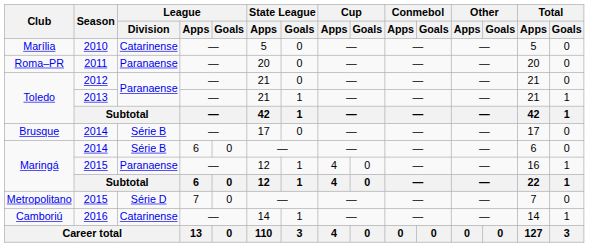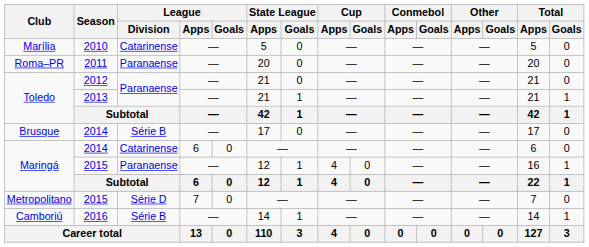 <table class="wikitable" style="text-align: center;">
 <tr>
 <th rowspan="2">Club</th>
 <th rowspan="2">Season</th>
 <th colspan="3">League</th>
 <th colspan="2">State League</th>
 <th colspan="2">Cup</th>
 <th colspan="2">Conmebol</th>
 <th colspan="2">Other</th>
 <th colspan="2">Total</th>
 </tr>
 <tr>
 <th>Division</th>
 <th>Apps</th>
 <th>Goals</th>
 <th>Apps</th>
 <th>Goals</th>
 <th>Apps</th>
 <th>Goals</th>
 <th>Apps</th>
 <th>Goals</th>
 <th>Apps</th>
 <th>Goals</th>
 <th>Apps</th>
 <th>Goals</th>
 </tr>
 <tr>
 <td valign="center"><a href='#'>Marília</a></td>
 <td><a href='#'>2010</a></td>
 <td><a href='#'>Catarinense</a></td>
 <td colspan="2">—</td>
 <td>5</td>
 <td>0</td>
 <td colspan="2">—</td>
 <td colspan="2">—</td>
 <td colspan="2">—</td>
 <td>5</td>
 <td>0</td>
 </tr>
 <tr>
 <td valign="center"><a href='#'>Roma–PR</a></td>
 <td><a href='#'>2011</a></td>
 <td><a href='#'>Paranaense</a></td>
 <td colspan="2">—</td>
 <td>20</td>
 <td>0</td>
 <td colspan="2">—</td>
 <td colspan="2">—</td>
 <td colspan="2">—</td>
 <td>20</td>
 <td>0</td>
 </tr>
 <tr>
 <td rowspan=3 valign="center"><a href='#'>Toledo</a></td>
 <td><a href='#'>2012</a></td>
 <td rowspan=2><a href='#'>Paranaense</a></td>
 <td colspan="2">—</td>
 <td>21</td>
 <td>0</td>
 <td colspan="2">—</td>
 <td colspan="2">—</td>
 <td colspan="2">—</td>
 <td>21</td>
 <td>0</td>
 </tr>
 <tr>
 <td><a href='#'>2013</a></td>
 <td colspan="2">—</td>
 <td>21</td>
 <td>1</td>
 <td colspan="2">—</td>
 <td colspan="2">—</td>
 <td colspan="2">—</td>
 <td>21</td>
 <td>1</td>
 </tr>
 <tr>
 <th colspan="2">Subtotal</th>
 <th colspan="2">—</th>
 <th>42</th>
 <th>1</th>
 <th colspan="2">—</th>
 <th colspan="2">—</th>
 <th colspan="2">—</th>
 <th>42</th>
 <th>1</th>
 </tr>
 <tr>
 <td valign="center"><a href='#'>Brusque</a></td>
 <td><a href='#'>2014</a></td>
 <td><a href='#'>Série B</a></td>
 <td colspan="2">—</td>
 <td>17</td>
 <td>0</td>
 <td colspan="2">—</td>
 <td colspan="2">—</td>
 <td colspan="2">—</td>
 <td>17</td>
 <td>0</td>
 </tr>
 <tr>
 <td rowspan=3 valign="center"><a href='#'>Maringá</a></td>
 <td><a href='#'>2014</a></td>
-<td><a href='#'>Série B</a></td>
+<td><a href='#'>Catarinense</a></td>
 <td>6</td>
 <td>0</td>
 <td colspan="2">—</td>
 <td colspan="2">—</td>
 <td colspan="2">—</td>
 <td colspan="2">—</td>
 <td>6</td>
 <td>0</td>
 </tr>
 <tr>
 <td><a href='#'>2015</a></td>
 <td><a href='#'>Paranaense</a></td>
 <td colspan="2">—</td>
 <td>12</td>
 <td>1</td>
 <td>4</td>
 <td>0</td>
 <td colspan="2">—</td>
 <td colspan="2">—</td>
 <td>16</td>
 <td>1</td>
 </tr>
 <tr>
 <th colspan="2">Subtotal</th>
 <th>6</th>
 <th>0</th>
 <th>12</th>
 <th>1</th>
 <th>4</th>
 <th>0</th>
 <th colspan="2">—</th>
 <th colspan="2">—</th>
 <th>22</th>
 <th>1</th>
 </tr>
 <tr>
 <td valign="center"><a href='#'>Metropolitano</a></td>
 <td><a href='#'>2015</a></td>
 <td><a href='#'>Série D</a></td>
 <td>7</td>
 <td>0</td>
 <td colspan="2">—</td>
 <td colspan="2">—</td>
 <td colspan="2">—</td>
 <td colspan="2">—</td>
 <td>7</td>
 <td>0</td>
 </tr>
 <tr>
 <td valign="center"><a href='#'>Camboriú</a></td>
 <td><a href='#'>2016</a></td>
-<td><a href='#'>Catarinense</a></td>
+<td><a href='#'>Série B</a></td>
 <td colspan="2">—</td>
 <td>14</td>
 <td>1</td>
 <td colspan="2">—</td>
 <td colspan="2">—</td>
 <td colspan="2">—</td>
 <td>14</td>
 <td>1</td>
 </tr>
 <tr>
 <th colspan="3"><strong>Career total</strong></th>
 <th>13</th>
 <th>0</th>
 <th>110</th>
 <th>3</th>
 <th>4</th>
 <th>0</th>
 <th>0</th>
 <th>0</th>
 <th>0</th>
 <th>0</th>
 <th>127</th>
 <th>3</th>
 </tr>
 </table>
